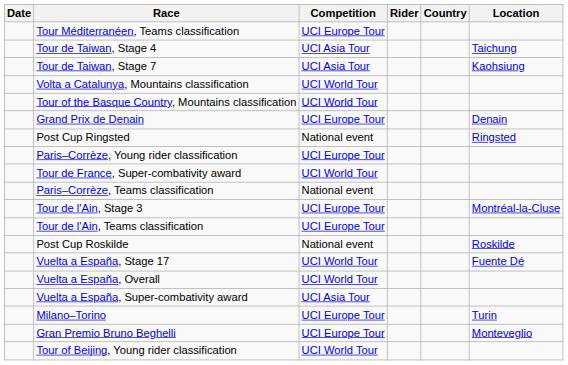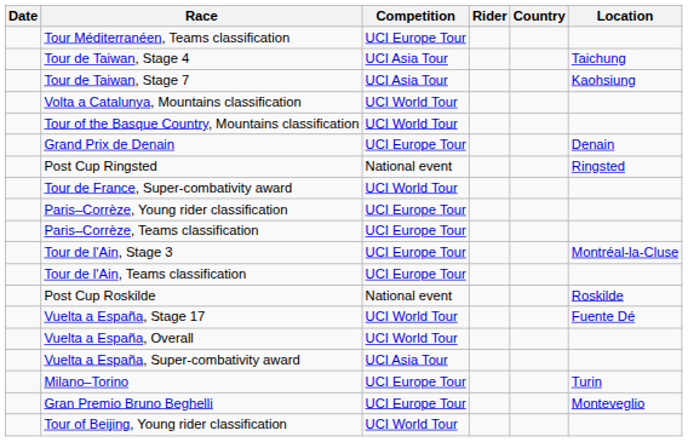 <table class="wikitable sortable">
 <tr>
 <th>Date</th>
 <th>Race</th>
 <th>Competition</th>
 <th>Rider</th>
 <th>Country</th>
 <th>Location</th>
 </tr>
 <tr>
 <td></td>
 <td><a href='#'>Tour Méditerranéen</a>, Teams classification</td>
 <td><a href='#'>UCI Europe Tour</a></td>
 <td align="center"></td>
 <td></td>
 <td></td>
 </tr>
 <tr>
 <td></td>
 <td><a href='#'>Tour de Taiwan</a>, Stage 4</td>
 <td><a href='#'>UCI Asia Tour</a></td>
 <td></td>
 <td></td>
 <td><a href='#'>Taichung</a></td>
 </tr>
 <tr>
 <td></td>
 <td><a href='#'>Tour de Taiwan</a>, Stage 7</td>
 <td><a href='#'>UCI Asia Tour</a></td>
 <td></td>
 <td></td>
 <td><a href='#'>Kaohsiung</a></td>
 </tr>
 <tr>
 <td></td>
 <td><a href='#'>Volta a Catalunya</a>, Mountains classification</td>
 <td><a href='#'>UCI World Tour</a></td>
 <td></td>
 <td></td>
 <td></td>
 </tr>
 <tr>
 <td></td>
 <td><a href='#'>Tour of the Basque Country</a>, Mountains classification</td>
 <td><a href='#'>UCI World Tour</a></td>
 <td></td>
 <td></td>
 <td></td>
 </tr>
 <tr>
 <td></td>
 <td><a href='#'>Grand Prix de Denain</a></td>
 <td><a href='#'>UCI Europe Tour</a></td>
 <td></td>
 <td></td>
 <td><a href='#'>Denain</a></td>
 </tr>
 <tr>
 <td></td>
 <td>Post Cup Ringsted</td>
 <td>National event</td>
 <td></td>
 <td></td>
 <td><a href='#'>Ringsted</a></td>
 </tr>
 <tr>
 <td></td>
+<td><a href='#'>Tour de France</a>, Super-combativity award</td>
+<td><a href='#'>UCI World Tour</a></td>
+<td></td>
+<td></td>
+<td></td>
+</tr>
+<tr>
+<td></td>
 <td><a href='#'>Paris–Corrèze</a>, Young rider classification</td>
 <td><a href='#'>UCI Europe Tour</a></td>
 <td></td>
 <td></td>
 <td></td>
 </tr>
 <tr>
 <td></td>
-<td><a href='#'>Tour de France</a>, Super-combativity award</td>
-<td><a href='#'>UCI World Tour</a></td>
-<td></td>
-<td></td>
-<td></td>
-</tr>
-<tr>
-<td></td>
 <td><a href='#'>Paris–Corrèze</a>, Teams classification</td>
-<td>National event</td>
+<td><a href='#'>UCI Europe Tour</a></td>
 <td align="center"></td>
 <td></td>
 <td></td>
 </tr>
 <tr>
 <td></td>
 <td><a href='#'>Tour de l'Ain</a>, Stage 3</td>
 <td><a href='#'>UCI Europe Tour</a></td>
 <td></td>
 <td></td>
 <td><a href='#'>Montréal-la-Cluse</a></td>
 </tr>
 <tr>
 <td></td>
 <td><a href='#'>Tour de l'Ain</a>, Teams classification</td>
 <td><a href='#'>UCI Europe Tour</a></td>
 <td align="center"></td>
 <td></td>
 <td></td>
 </tr>
 <tr>
 <td></td>
 <td>Post Cup Roskilde</td>
 <td>National event</td>
 <td></td>
 <td></td>
 <td><a href='#'>Roskilde</a></td>
 </tr>
 <tr>
 <td></td>
 <td><a href='#'>Vuelta a España</a>, Stage 17</td>
 <td><a href='#'>UCI World Tour</a></td>
 <td></td>
 <td></td>
 <td><a href='#'>Fuente Dé</a></td>
 </tr>
 <tr>
 <td></td>
 <td><a href='#'>Vuelta a España</a>, Overall</td>
 <td><a href='#'>UCI World Tour</a></td>
 <td></td>
 <td></td>
 <td></td>
 </tr>
 <tr>
 <td></td>
 <td><a href='#'>Vuelta a España</a>, Super-combativity award</td>
 <td><a href='#'>UCI Asia Tour</a></td>
 <td></td>
 <td></td>
 <td></td>
 </tr>
 <tr>
 <td></td>
 <td><a href='#'>Milano–Torino</a></td>
 <td><a href='#'>UCI Europe Tour</a></td>
 <td></td>
 <td></td>
 <td><a href='#'>Turin</a></td>
 </tr>
 <tr>
 <td></td>
 <td><a href='#'>Gran Premio Bruno Beghelli</a></td>
 <td><a href='#'>UCI Europe Tour</a></td>
 <td></td>
 <td></td>
 <td><a href='#'>Monteveglio</a></td>
 </tr>
 <tr>
 <td></td>
 <td><a href='#'>Tour of Beijing</a>, Young rider classification</td>
 <td><a href='#'>UCI World Tour</a></td>
 <td></td>
 <td></td>
 </tr>
 </table>
